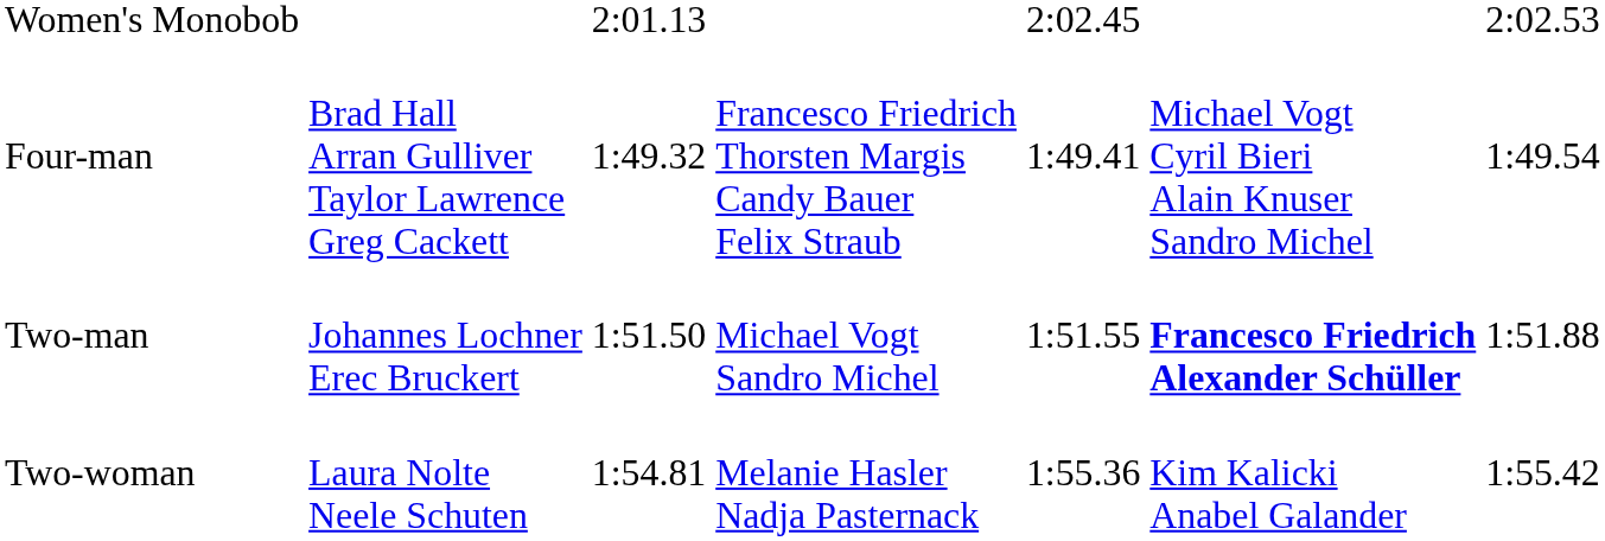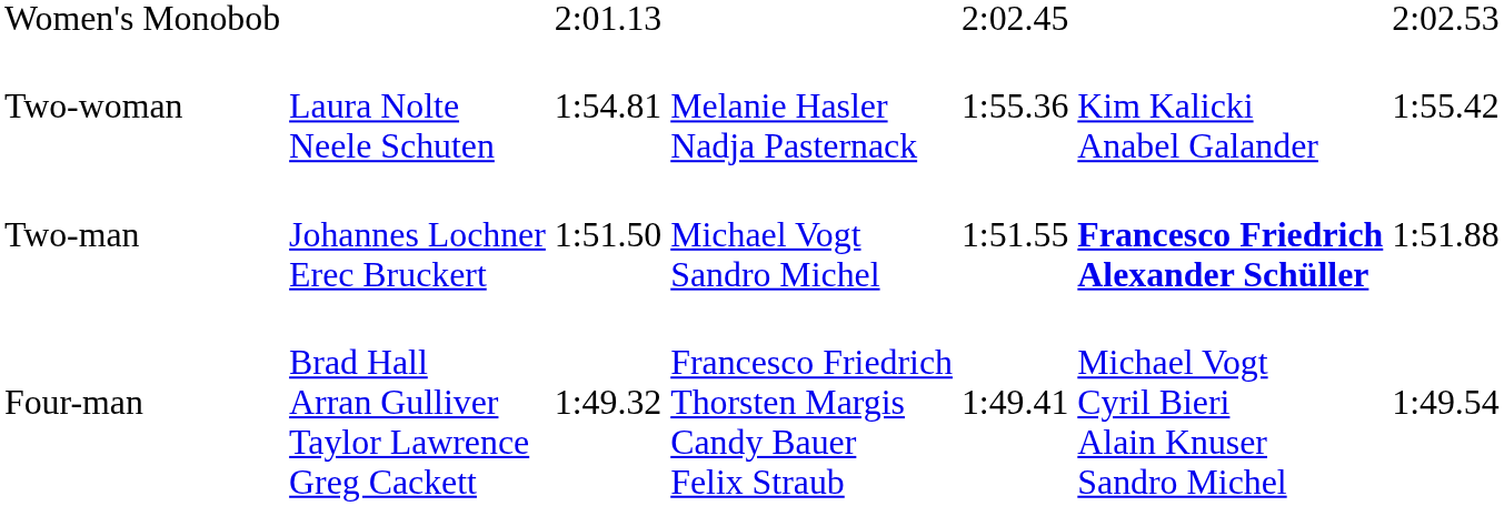 <table>
 <tr>
 <td>Women's Monobob</td>
 <td></td>
 <td>2:01.13</td>
 <td></td>
 <td>2:02.45</td>
 <td></td>
 <td>2:02.53</td>
 </tr>
 <tr>
-<td>Four-man</td>
-<td><br><a href='#'>Brad Hall</a><br><a href='#'>Arran Gulliver</a><br><a href='#'>Taylor Lawrence</a><br><a href='#'>Greg Cackett</a></td>
-<td>1:49.32</td>
-<td><br><a href='#'>Francesco Friedrich</a><br><a href='#'>Thorsten Margis</a><br><a href='#'>Candy Bauer</a><br><a href='#'>Felix Straub</a></td>
-<td>1:49.41</td>
-<td><br><a href='#'>Michael Vogt</a><br><a href='#'>Cyril Bieri</a><br><a href='#'>Alain Knuser</a><br><a href='#'>Sandro Michel</a></td>
-<td>1:49.54</td>
+<td>Two-woman</td>
+<td><br><a href='#'>Laura Nolte</a><br><a href='#'>Neele Schuten</a></td>
+<td>1:54.81</td>
+<td><br><a href='#'>Melanie Hasler</a><br><a href='#'>Nadja Pasternack</a></td>
+<td>1:55.36</td>
+<td><br><a href='#'>Kim Kalicki</a><br><a href='#'>Anabel Galander</a></td>
+<td>1:55.42</td>
 </tr>
 <tr>
 <td>Two-man</td>
 <td><br><a href='#'>Johannes Lochner</a><br><a href='#'>Erec Bruckert</a></td>
 <td>1:51.50</td>
 <td><br><a href='#'>Michael Vogt</a><br><a href='#'>Sandro Michel</a></td>
 <td>1:51.55</td>
 <td><strong><br><a href='#'>Francesco Friedrich</a><br><a href='#'>Alexander Schüller</a></strong></td>
 <td>1:51.88</td>
 </tr>
 <tr>
-<td>Two-woman</td>
-<td><br><a href='#'>Laura Nolte</a><br><a href='#'>Neele Schuten</a></td>
-<td>1:54.81</td>
-<td><br><a href='#'>Melanie Hasler</a><br><a href='#'>Nadja Pasternack</a></td>
-<td>1:55.36</td>
-<td><br><a href='#'>Kim Kalicki</a><br><a href='#'>Anabel Galander</a></td>
-<td>1:55.42</td>
+<td>Four-man</td>
+<td><br><a href='#'>Brad Hall</a><br><a href='#'>Arran Gulliver</a><br><a href='#'>Taylor Lawrence</a><br><a href='#'>Greg Cackett</a></td>
+<td>1:49.32</td>
+<td><br><a href='#'>Francesco Friedrich</a><br><a href='#'>Thorsten Margis</a><br><a href='#'>Candy Bauer</a><br><a href='#'>Felix Straub</a></td>
+<td>1:49.41</td>
+<td><br><a href='#'>Michael Vogt</a><br><a href='#'>Cyril Bieri</a><br><a href='#'>Alain Knuser</a><br><a href='#'>Sandro Michel</a></td>
+<td>1:49.54</td>
 </tr>
 </table>
